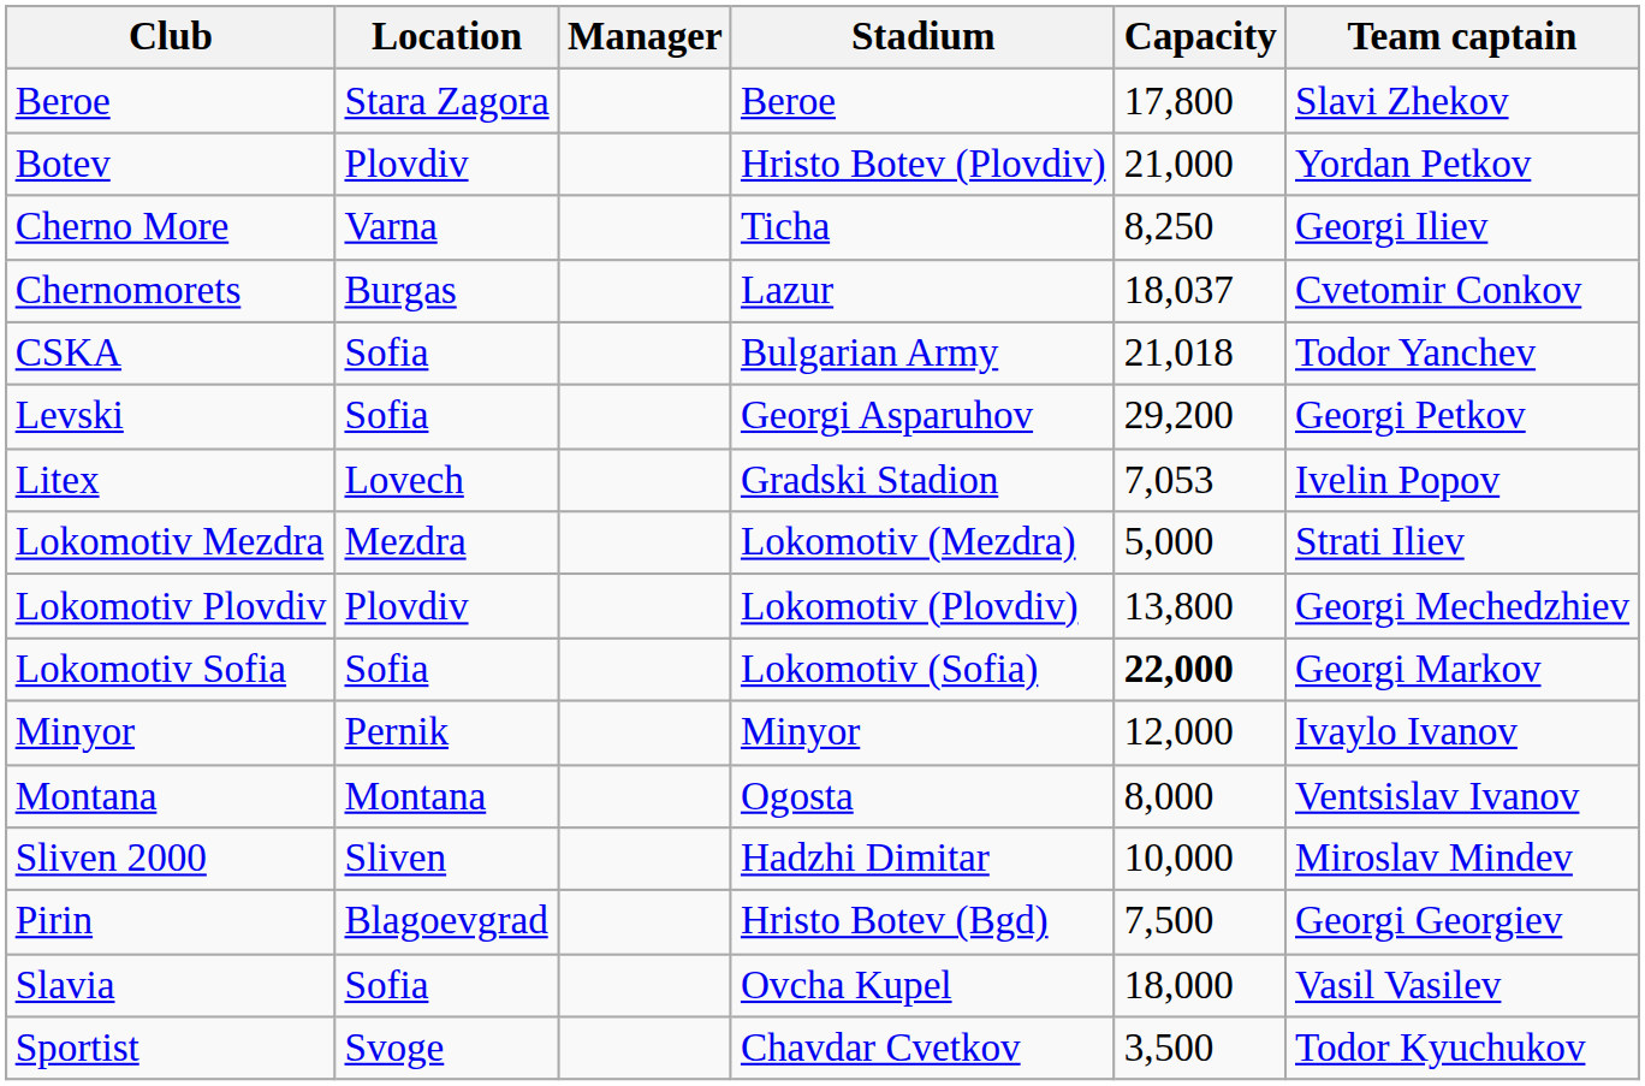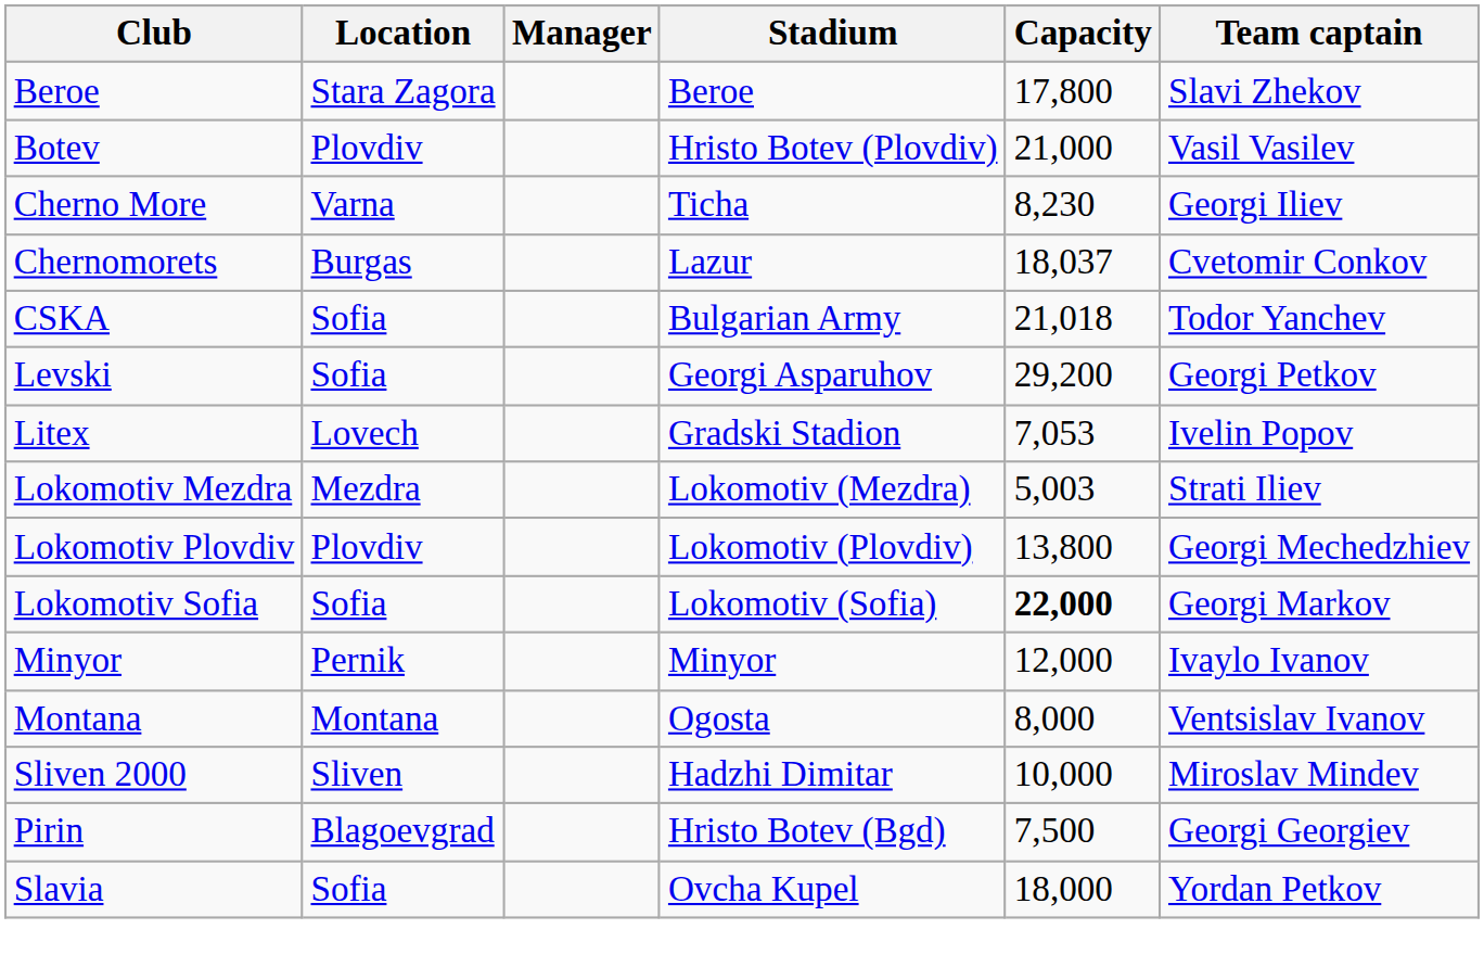 <table class="wikitable sortable" style="text-align:left;">
 <tr>
 <th>Club</th>
 <th>Location</th>
 <th>Manager</th>
 <th>Stadium</th>
 <th>Capacity</th>
 <th>Team captain</th>
 </tr>
 <tr>
 <td style="text-align:left;"><a href='#'>Beroe</a></td>
 <td><a href='#'>Stara Zagora</a></td>
 <td style="text-align: left;"> </td>
 <td><a href='#'>Beroe</a></td>
 <td>17,800</td>
 <td style="text-align: left;"> <a href='#'>Slavi Zhekov</a></td>
 </tr>
 <tr>
 <td style="text-align:left;"><a href='#'>Botev</a></td>
 <td><a href='#'>Plovdiv</a></td>
 <td style="text-align: left;"> </td>
 <td><a href='#'>Hristo Botev (Plovdiv)</a></td>
 <td>21,000</td>
-<td style="text-align: left;"> <a href='#'>Yordan Petkov</a></td>
+<td style="text-align: left;"> <a href='#'>Vasil Vasilev</a></td>
 </tr>
 <tr>
 <td style="text-align:left;"><a href='#'>Cherno More</a></td>
 <td><a href='#'>Varna</a></td>
 <td style="text-align: left;"> </td>
 <td><a href='#'>Ticha</a></td>
-<td>8,250</td>
+<td>8,230</td>
 <td style="text-align: left;"> <a href='#'>Georgi Iliev</a></td>
 </tr>
 <tr>
 <td style="text-align:left;"><a href='#'>Chernomorets</a></td>
 <td><a href='#'>Burgas</a></td>
 <td style="text-align: left;"> </td>
 <td><a href='#'>Lazur</a></td>
 <td>18,037</td>
 <td style="text-align: left;"> <a href='#'>Cvetomir Conkov</a></td>
 </tr>
 <tr>
 <td style="text-align:left;"><a href='#'>CSKA</a></td>
 <td><a href='#'>Sofia</a></td>
 <td style="text-align: left;"> </td>
 <td><a href='#'>Bulgarian Army</a></td>
 <td>21,018</td>
 <td style="text-align: left;"> <a href='#'>Todor Yanchev</a></td>
 </tr>
 <tr>
 <td style="text-align:left;"><a href='#'>Levski</a></td>
 <td><a href='#'>Sofia</a></td>
 <td style="text-align: left;"> </td>
 <td><a href='#'>Georgi Asparuhov</a></td>
 <td>29,200</td>
 <td style="text-align: left;"> <a href='#'>Georgi Petkov</a></td>
 </tr>
 <tr>
 <td style="text-align:left;"><a href='#'>Litex</a></td>
 <td><a href='#'>Lovech</a></td>
 <td style="text-align: left;"> </td>
 <td><a href='#'>Gradski Stadion</a></td>
 <td>7,053</td>
 <td style="text-align: left;"> <a href='#'>Ivelin Popov</a></td>
 </tr>
 <tr>
 <td style="text-align:left;"><a href='#'>Lokomotiv Mezdra</a></td>
 <td><a href='#'>Mezdra</a></td>
 <td style="text-align: left;"> </td>
 <td><a href='#'>Lokomotiv (Mezdra)</a></td>
-<td>5,000</td>
+<td>5,003</td>
 <td style="text-align: left;"> <a href='#'>Strati Iliev</a></td>
 </tr>
 <tr>
 <td style="text-align:left;"><a href='#'>Lokomotiv Plovdiv</a></td>
 <td><a href='#'>Plovdiv</a></td>
 <td style="text-align: left;"> </td>
 <td><a href='#'>Lokomotiv (Plovdiv)</a></td>
 <td>13,800</td>
 <td style="text-align: left;"> <a href='#'>Georgi Mechedzhiev</a></td>
 </tr>
 <tr>
 <td style="text-align:left;"><a href='#'>Lokomotiv Sofia</a></td>
 <td><a href='#'>Sofia</a></td>
 <td style="text-align: left;"> </td>
 <td><a href='#'>Lokomotiv (Sofia)</a></td>
 <td><strong>22,000</strong></td>
 <td style="text-align: left;"> <a href='#'>Georgi Markov</a></td>
 </tr>
 <tr>
 <td style="text-align:left;"><a href='#'>Minyor</a></td>
 <td><a href='#'>Pernik</a></td>
 <td style="text-align: left;"> </td>
 <td><a href='#'>Minyor</a></td>
 <td>12,000</td>
 <td style="text-align: left;"> <a href='#'>Ivaylo Ivanov</a></td>
 </tr>
 <tr>
 <td style="text-align:left;"><a href='#'>Montana</a></td>
 <td><a href='#'>Montana</a></td>
 <td style="text-align: left;"> </td>
 <td><a href='#'>Ogosta</a></td>
 <td>8,000</td>
 <td style="text-align: left;"> <a href='#'>Ventsislav Ivanov</a></td>
 </tr>
 <tr>
 <td style="text-align:left;"><a href='#'>Sliven 2000</a></td>
 <td><a href='#'>Sliven</a></td>
 <td style="text-align: left;"> </td>
 <td><a href='#'>Hadzhi Dimitar</a></td>
 <td>10,000</td>
 <td style="text-align: left;"> <a href='#'>Miroslav Mindev</a></td>
 </tr>
 <tr>
 <td style="text-align:left;"><a href='#'>Pirin</a></td>
 <td><a href='#'>Blagoevgrad</a></td>
 <td style="text-align: left;"> </td>
 <td><a href='#'>Hristo Botev (Bgd)</a></td>
 <td>7,500</td>
 <td style="text-align: left;"> <a href='#'>Georgi Georgiev</a></td>
 </tr>
 <tr>
 <td style="text-align:left;"><a href='#'>Slavia</a></td>
 <td><a href='#'>Sofia</a></td>
 <td style="text-align: left;"> </td>
 <td><a href='#'>Ovcha Kupel</a></td>
 <td>18,000</td>
-<td style="text-align: left;"> <a href='#'>Vasil Vasilev</a></td>
-</tr>
-<tr>
-<td style="text-align:left;"><a href='#'>Sportist</a></td>
-<td><a href='#'>Svoge</a></td>
-<td style="text-align: left;"> </td>
-<td><a href='#'>Chavdar Cvetkov</a></td>
-<td>3,500</td>
-<td style="text-align: left;"> <a href='#'>Todor Kyuchukov</a></td>
+<td style="text-align: left;"> <a href='#'>Yordan Petkov</a></td>
 </tr>
 </table>
